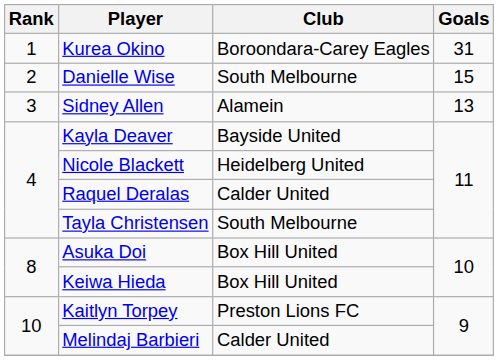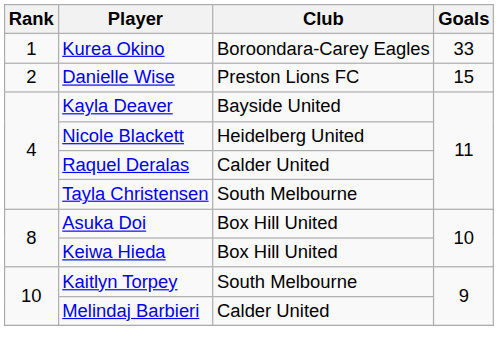 <table class="wikitable" style="text-align:center">
 <tr>
 <th>Rank</th>
 <th>Player</th>
 <th>Club</th>
 <th>Goals</th>
 </tr>
 <tr>
 <td>1</td>
 <td align="left"> <a href='#'>Kurea Okino</a></td>
 <td align="left">Boroondara-Carey Eagles</td>
-<td>31</td>
+<td>33</td>
 </tr>
 <tr>
 <td>2</td>
 <td align="left"> <a href='#'>Danielle Wise</a></td>
-<td align="left">South Melbourne</td>
+<td align="left">Preston Lions FC</td>
 <td>15</td>
-</tr>
-<tr>
-<td>3</td>
-<td align="left"> <a href='#'>Sidney Allen</a></td>
-<td align="left">Alamein</td>
-<td>13</td>
 </tr>
 <tr>
 <td rowspan="4">4</td>
 <td align="left"> <a href='#'>Kayla Deaver</a></td>
 <td align="left">Bayside United</td>
 <td rowspan="4">11</td>
 </tr>
 <tr>
 <td align="left"> <a href='#'>Nicole Blackett</a></td>
 <td align="left">Heidelberg United</td>
 </tr>
 <tr>
 <td align="left"> <a href='#'>Raquel Deralas</a></td>
 <td align="left">Calder United</td>
 </tr>
 <tr>
 <td align="left"> <a href='#'>Tayla Christensen</a></td>
 <td align="left">South Melbourne</td>
 </tr>
 <tr>
 <td rowspan="2">8</td>
 <td align="left"> <a href='#'>Asuka Doi</a></td>
 <td align="left">Box Hill United</td>
 <td rowspan="2">10</td>
 </tr>
 <tr>
 <td align="left"> <a href='#'>Keiwa Hieda</a></td>
 <td align="left">Box Hill United</td>
 </tr>
 <tr>
 <td rowspan="2">10</td>
 <td align="left"> <a href='#'>Kaitlyn Torpey</a></td>
-<td align="left">Preston Lions FC</td>
+<td align="left">South Melbourne</td>
 <td rowspan="2">9</td>
 </tr>
 <tr>
 <td align="left"> <a href='#'>Melindaj Barbieri</a></td>
 <td align="left">Calder United</td>
 </tr>
 <tr>
 </tr>
 </table>
